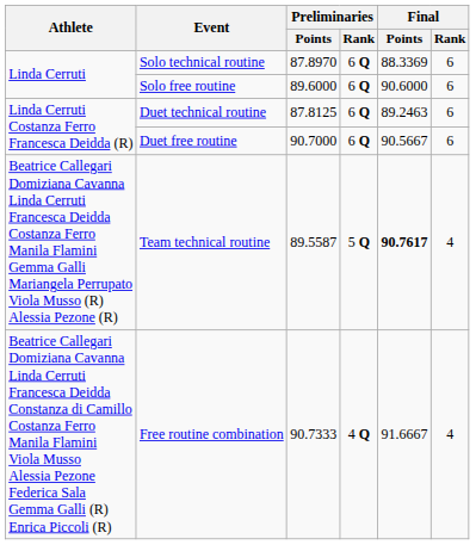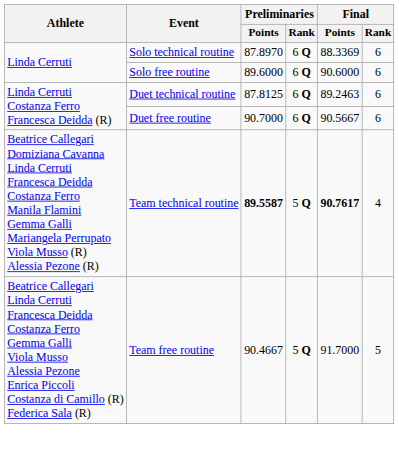 <table class=wikitable style="font-size:90%">
 <tr>
 <th rowspan="2">Athlete</th>
 <th rowspan="2">Event</th>
 <th colspan="2">Preliminaries</th>
 <th colspan="2">Final</th>
 </tr>
 <tr style="font-size:95%">
 <th>Points</th>
 <th>Rank</th>
 <th>Points</th>
 <th>Rank</th>
 </tr>
 <tr align=center>
 <td align=left rowspan=2><a href='#'>Linda Cerruti</a></td>
 <td align=left><a href='#'>Solo technical routine</a></td>
 <td>87.8970</td>
 <td>6 <strong>Q</strong></td>
 <td>88.3369</td>
 <td>6</td>
 </tr>
 <tr align=center>
 <td align=left><a href='#'>Solo free routine</a></td>
 <td>89.6000</td>
 <td>6 <strong>Q</strong></td>
 <td>90.6000</td>
 <td>6</td>
 </tr>
 <tr align=center>
 <td align=left rowspan=2><a href='#'>Linda Cerruti</a><br><a href='#'>Costanza Ferro</a><br><a href='#'>Francesca Deidda</a> (R)</td>
 <td align=left><a href='#'>Duet technical routine</a></td>
 <td>87.8125</td>
 <td>6 <strong>Q</strong></td>
 <td>89.2463</td>
 <td>6</td>
 </tr>
 <tr align=center>
 <td align=left><a href='#'>Duet free routine</a></td>
 <td>90.7000</td>
 <td>6 <strong>Q</strong></td>
 <td>90.5667</td>
 <td>6</td>
 </tr>
 <tr align=center>
 <td align=left><a href='#'>Beatrice Callegari</a><br><a href='#'>Domiziana Cavanna</a><br><a href='#'>Linda Cerruti</a><br><a href='#'>Francesca Deidda</a><br><a href='#'>Costanza Ferro</a><br><a href='#'>Manila Flamini</a><br><a href='#'>Gemma Galli</a><br><a href='#'>Mariangela Perrupato</a><br><a href='#'>Viola Musso</a> (R)<br><a href='#'>Alessia Pezone</a> (R)</td>
 <td align=left><a href='#'>Team technical routine</a></td>
-<td>89.5587</td>
+<td><strong>89.5587</strong></td>
 <td>5 <strong>Q</strong></td>
 <td><strong>90.7617</strong></td>
 <td>4</td>
 </tr>
 <tr align=center>
-<td align=left><a href='#'>Beatrice Callegari</a><br><a href='#'>Domiziana Cavanna</a><br><a href='#'>Linda Cerruti</a><br><a href='#'>Francesca Deidda</a><br><a href='#'>Constanza di Camillo</a><br><a href='#'>Costanza Ferro</a><br><a href='#'>Manila Flamini</a><br><a href='#'>Viola Musso</a><br><a href='#'>Alessia Pezone</a><br><a href='#'>Federica Sala</a><br><a href='#'>Gemma Galli</a> (R)<br><a href='#'>Enrica Piccoli</a> (R)</td>
-<td align=left><a href='#'>Free routine combination</a></td>
-<td>90.7333</td>
-<td>4 <strong>Q</strong></td>
-<td>91.6667</td>
-<td>4</td>
+<td align=left><a href='#'>Beatrice Callegari</a><br><a href='#'>Linda Cerruti</a><br><a href='#'>Francesca Deidda</a><br><a href='#'>Costanza Ferro</a><br><a href='#'>Gemma Galli</a><br><a href='#'>Viola Musso</a><br><a href='#'>Alessia Pezone</a><br><a href='#'>Enrica Piccoli</a><br><a href='#'>Costanza di Camillo</a> (R)<br><a href='#'>Federica Sala</a> (R)</td>
+<td align=left><a href='#'>Team free routine</a></td>
+<td>90.4667</td>
+<td>5 <strong>Q</strong></td>
+<td>91.7000</td>
+<td>5</td>
 </tr>
 </table>
